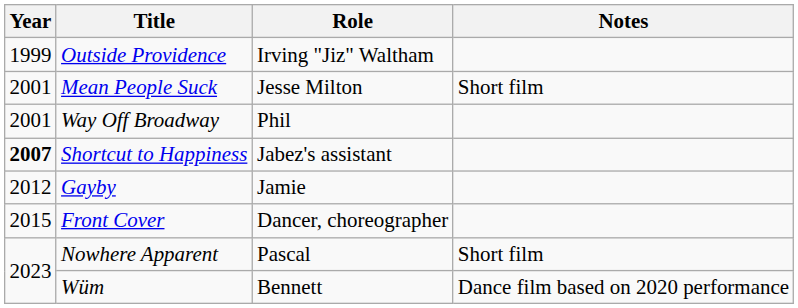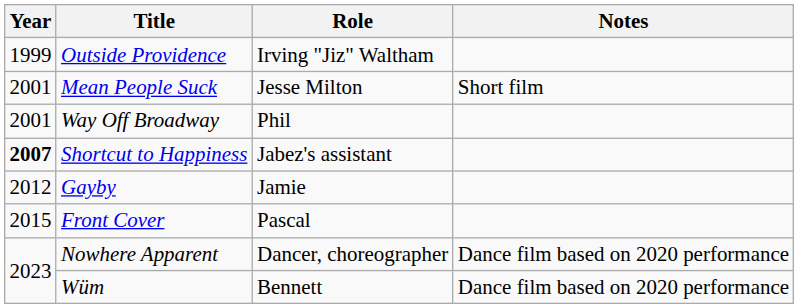 <table class="wikitable sortable">
 <tr>
 <th>Year</th>
 <th>Title</th>
 <th>Role</th>
 <th class="unsortable">Notes</th>
 </tr>
 <tr>
 <td>1999</td>
 <td><em><a href='#'>Outside Providence</a></em></td>
 <td>Irving "Jiz" Waltham</td>
 <td></td>
 </tr>
 <tr>
 <td>2001</td>
 <td><em><a href='#'>Mean People Suck</a></em></td>
 <td>Jesse Milton</td>
 <td>Short film</td>
 </tr>
 <tr>
 <td>2001</td>
 <td><em>Way Off Broadway</em></td>
 <td>Phil</td>
 <td></td>
 </tr>
 <tr>
 <td><strong>2007</strong></td>
 <td><em><a href='#'>Shortcut to Happiness</a></em></td>
 <td>Jabez's assistant</td>
 <td></td>
 </tr>
 <tr>
 <td>2012</td>
 <td><em><a href='#'>Gayby</a></em></td>
 <td>Jamie</td>
 <td></td>
 </tr>
 <tr>
 <td>2015</td>
 <td><em><a href='#'>Front Cover</a></em></td>
-<td>Dancer, choreographer</td>
+<td>Pascal</td>
 <td></td>
 </tr>
 <tr>
 <td rowspan="2">2023</td>
 <td><em>Nowhere Apparent</em></td>
-<td>Pascal</td>
-<td>Short film</td>
+<td>Dancer, choreographer</td>
+<td>Dance film based on 2020 performance</td>
 </tr>
 <tr>
 <td><em>Wüm</em></td>
 <td>Bennett</td>
 <td>Dance film based on 2020 performance</td>
 </tr>
 </table>
